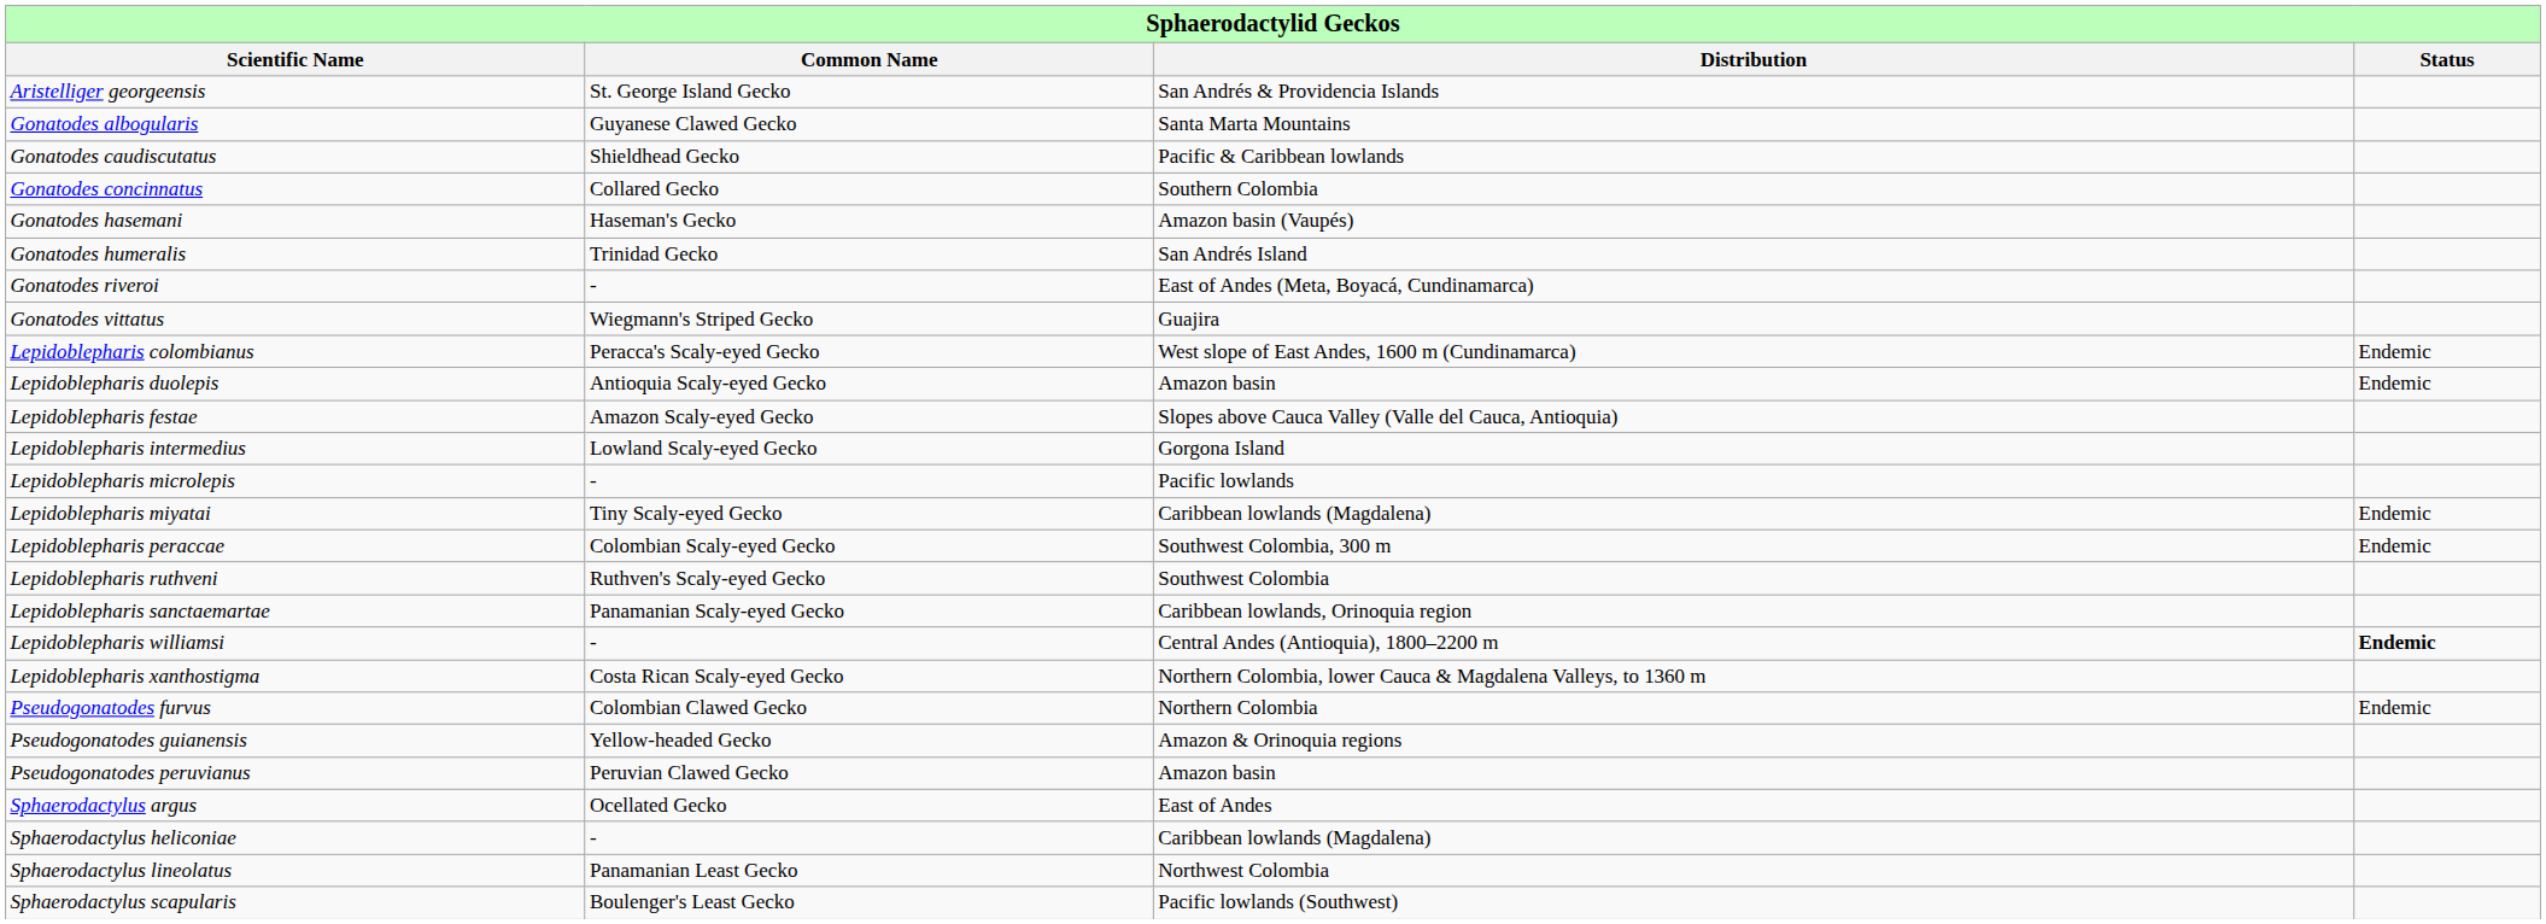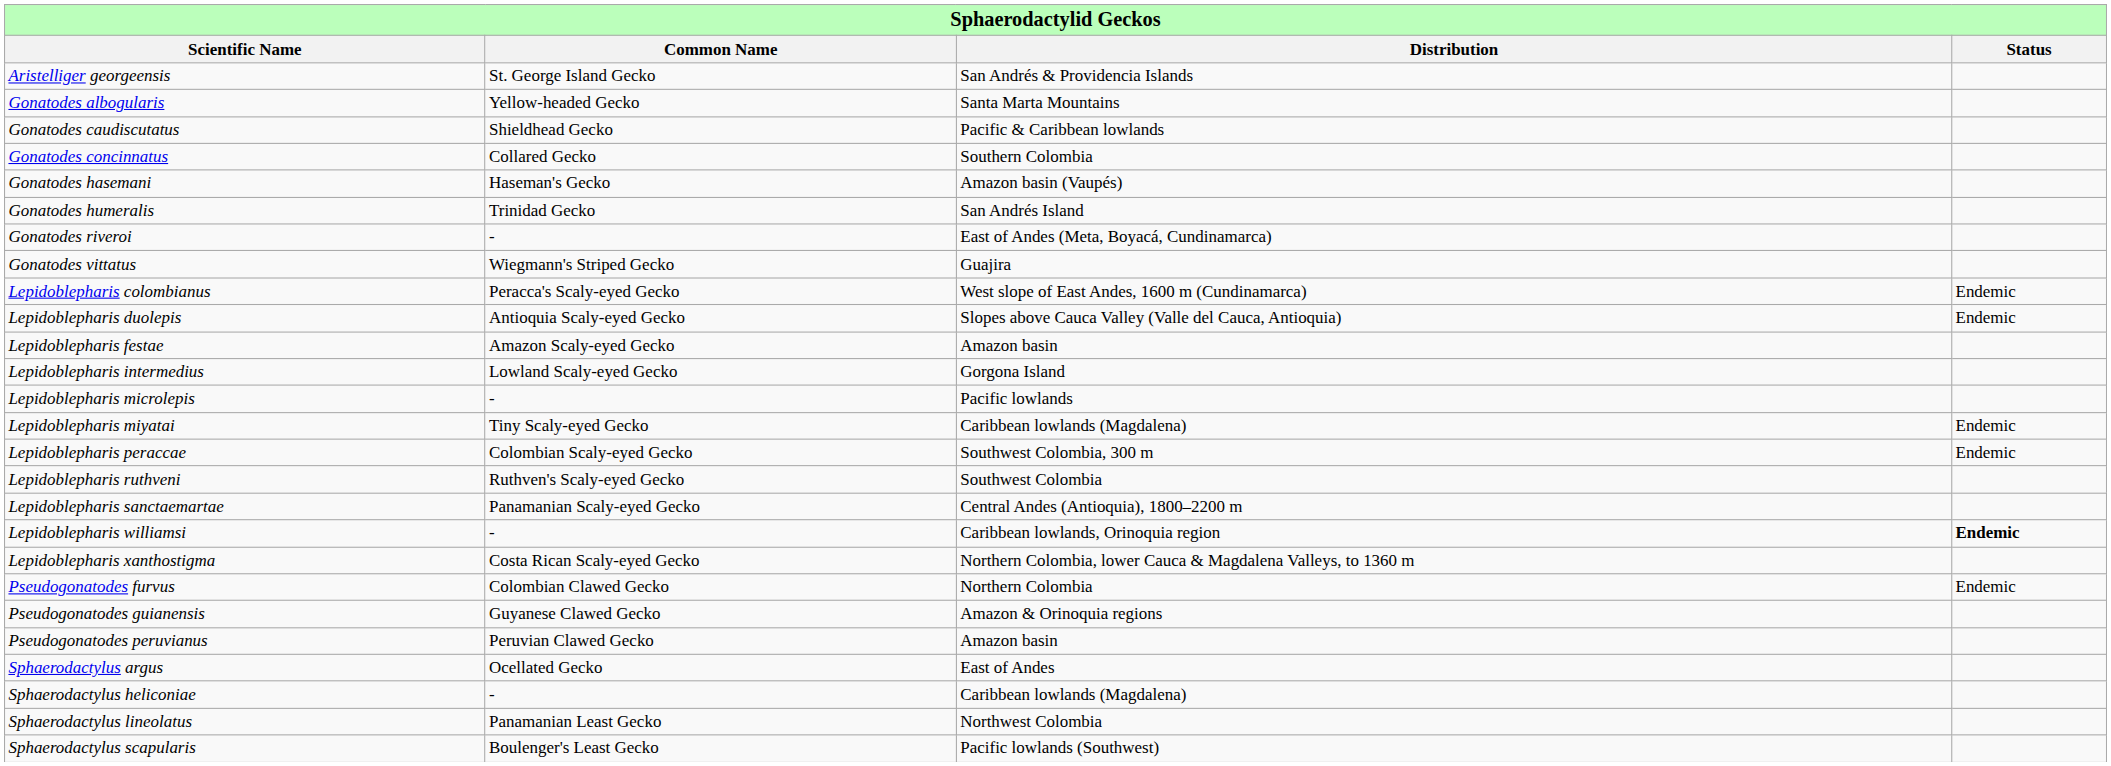 <table class="wikitable" style="width:100%;">
 <tr>
 <td colspan="100%" align="center" bgcolor="#bbffbb"><big><strong>Sphaerodactylid Geckos</strong></big></td>
 </tr>
 <tr>
 <th>Scientific Name</th>
 <th>Common Name</th>
 <th>Distribution</th>
 <th>Status</th>
 </tr>
 <tr>
 <td><em><a href='#'>Aristelliger</a> georgeensis</em></td>
 <td>St. George Island Gecko</td>
 <td>San Andrés & Providencia Islands</td>
 <td></td>
 </tr>
 <tr>
 <td><em><a href='#'>Gonatodes albogularis</a></em></td>
-<td>Guyanese Clawed Gecko</td>
+<td>Yellow-headed Gecko</td>
 <td>Santa Marta Mountains</td>
 <td></td>
 </tr>
 <tr>
 <td><em>Gonatodes caudiscutatus</em></td>
 <td>Shieldhead Gecko</td>
 <td>Pacific & Caribbean lowlands</td>
 <td></td>
 </tr>
 <tr>
 <td><em><a href='#'>Gonatodes concinnatus</a></em></td>
 <td>Collared Gecko</td>
 <td>Southern Colombia</td>
 <td></td>
 </tr>
 <tr>
 <td><em>Gonatodes hasemani</em></td>
 <td>Haseman's Gecko</td>
 <td>Amazon basin (Vaupés)</td>
 <td></td>
 </tr>
 <tr>
 <td><em>Gonatodes humeralis</em></td>
 <td>Trinidad Gecko</td>
 <td>San Andrés Island</td>
 <td></td>
 </tr>
 <tr>
 <td><em>Gonatodes riveroi</em></td>
 <td>-</td>
 <td>East of Andes (Meta, Boyacá, Cundinamarca)</td>
 <td></td>
 </tr>
 <tr>
 <td><em>Gonatodes vittatus</em></td>
 <td>Wiegmann's Striped Gecko</td>
 <td>Guajira</td>
 <td></td>
 </tr>
 <tr>
 <td><em><a href='#'>Lepidoblepharis</a> colombianus</em></td>
 <td>Peracca's Scaly-eyed Gecko</td>
 <td>West slope of East Andes, 1600 m (Cundinamarca)</td>
 <td><span>Endemic</span></td>
 </tr>
 <tr>
 <td><em>Lepidoblepharis duolepis</em></td>
 <td>Antioquia Scaly-eyed Gecko</td>
-<td>Amazon basin</td>
+<td>Slopes above Cauca Valley (Valle del Cauca, Antioquia)</td>
 <td><span>Endemic</span></td>
 </tr>
 <tr>
 <td><em>Lepidoblepharis festae</em></td>
 <td>Amazon Scaly-eyed Gecko</td>
-<td>Slopes above Cauca Valley (Valle del Cauca, Antioquia)</td>
+<td>Amazon basin</td>
 <td></td>
 </tr>
 <tr>
 <td><em>Lepidoblepharis intermedius</em></td>
 <td>Lowland Scaly-eyed Gecko</td>
 <td>Gorgona Island</td>
 <td></td>
 </tr>
 <tr>
 <td><em>Lepidoblepharis microlepis</em></td>
 <td>-</td>
 <td>Pacific lowlands</td>
 <td></td>
 </tr>
 <tr>
 <td><em>Lepidoblepharis miyatai</em></td>
 <td>Tiny Scaly-eyed Gecko</td>
 <td>Caribbean lowlands (Magdalena)</td>
 <td><span>Endemic</span></td>
 </tr>
 <tr>
 <td><em>Lepidoblepharis peraccae</em></td>
 <td>Colombian Scaly-eyed Gecko</td>
 <td>Southwest Colombia, 300 m</td>
 <td><span>Endemic</span></td>
 </tr>
 <tr>
 <td><em>Lepidoblepharis ruthveni</em></td>
 <td>Ruthven's Scaly-eyed Gecko</td>
 <td>Southwest Colombia</td>
 </tr>
 <tr>
 <td><em>Lepidoblepharis sanctaemartae</em></td>
 <td>Panamanian Scaly-eyed Gecko</td>
-<td>Caribbean lowlands, Orinoquia region </td>
+<td>Central Andes (Antioquia), 1800–2200 m</td>
 <td></td>
 </tr>
 <tr>
 <td><em>Lepidoblepharis williamsi</em></td>
 <td>-</td>
-<td>Central Andes (Antioquia), 1800–2200 m</td>
+<td>Caribbean lowlands, Orinoquia region </td>
 <td><strong><span>Endemic</span></strong></td>
 </tr>
 <tr>
 <td><em>Lepidoblepharis xanthostigma</em></td>
 <td>Costa Rican Scaly-eyed Gecko</td>
 <td>Northern Colombia, lower Cauca & Magdalena Valleys, to 1360 m </td>
 <td></td>
 </tr>
 <tr>
 <td><em><a href='#'>Pseudogonatodes</a> furvus</em></td>
 <td>Colombian Clawed Gecko</td>
 <td>Northern Colombia</td>
 <td><span>Endemic</span></td>
 </tr>
 <tr>
 <td><em>Pseudogonatodes guianensis</em></td>
-<td>Yellow-headed Gecko</td>
+<td>Guyanese Clawed Gecko</td>
 <td>Amazon & Orinoquia regions</td>
 <td></td>
 </tr>
 <tr>
 <td><em>Pseudogonatodes peruvianus</em></td>
 <td>Peruvian Clawed Gecko</td>
 <td>Amazon basin</td>
 <td></td>
 </tr>
 <tr>
 <td><em><a href='#'>Sphaerodactylus</a> argus</em></td>
 <td>Ocellated Gecko</td>
 <td>East of Andes</td>
 <td></td>
 </tr>
 <tr>
 <td><em>Sphaerodactylus heliconiae</em></td>
 <td>-</td>
 <td>Caribbean lowlands (Magdalena)</td>
 <td></td>
 </tr>
 <tr>
 <td><em>Sphaerodactylus lineolatus</em></td>
 <td>Panamanian Least Gecko</td>
 <td>Northwest Colombia</td>
 <td></td>
 </tr>
 <tr>
 <td><em>Sphaerodactylus scapularis</em></td>
 <td>Boulenger's Least Gecko</td>
 <td>Pacific lowlands (Southwest)</td>
 <td></td>
 </tr>
 </table>
